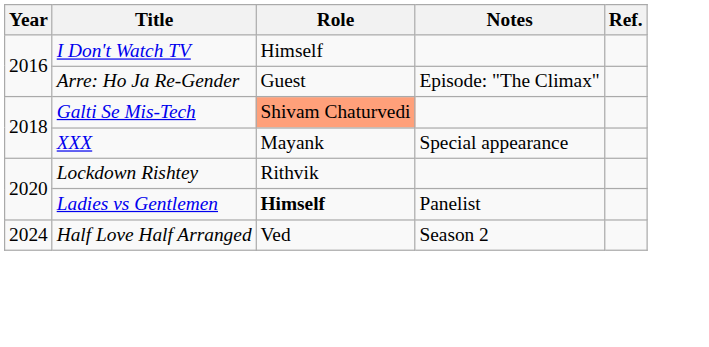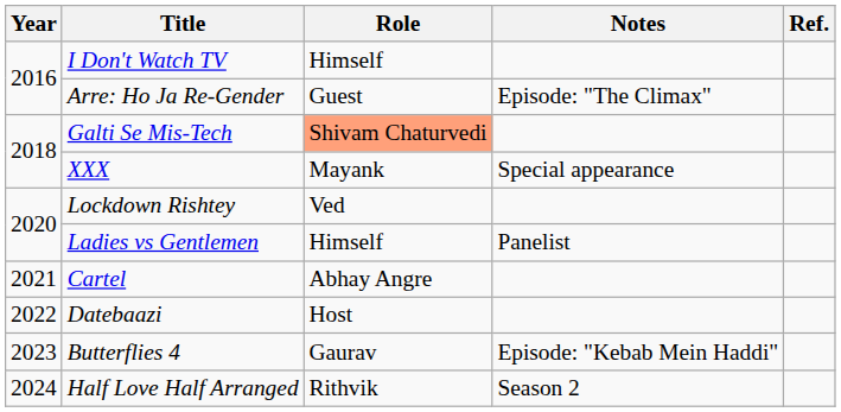 <table class="wikitable sortable">
 <tr>
 <th>Year</th>
 <th>Title</th>
 <th>Role</th>
 <th class="unsortable">Notes</th>
 <th class="unsortable">Ref.</th>
 </tr>
 <tr>
 <td rowspan="2">2016</td>
 <td><em><a href='#'>I Don't Watch TV</a></em></td>
 <td>Himself</td>
 <td></td>
 <td style="text-align:center;"></td>
 </tr>
 <tr>
 <td><em>Arre: Ho Ja Re-Gender</em></td>
 <td>Guest</td>
 <td>Episode: "The Climax"</td>
 <td style="text-align:center;"></td>
 </tr>
 <tr>
 <td rowspan="2">2018</td>
 <td><em><a href='#'>Galti Se Mis-Tech</a></em></td>
 <td style="background: lightsalmon;">Shivam Chaturvedi</td>
 <td></td>
 <td style="text-align:center;"></td>
 </tr>
 <tr>
 <td><em><a href='#'>XXX</a></em></td>
 <td>Mayank</td>
 <td>Special appearance</td>
 <td style="text-align:center;"></td>
 </tr>
 <tr>
 <td rowspan="2">2020</td>
 <td><em>Lockdown Rishtey</em></td>
-<td>Rithvik</td>
+<td>Ved</td>
 <td></td>
 <td style="text-align:center;"></td>
 </tr>
 <tr>
 <td><em><a href='#'>Ladies vs Gentlemen</a></em></td>
-<td><strong>Himself</strong></td>
+<td>Himself</td>
 <td>Panelist</td>
 <td style="text-align:center;"></td>
 </tr>
 <tr>
+<td>2021</td>
+<td><em><a href='#'>Cartel</a></em></td>
+<td>Abhay Angre</td>
+<td></td>
+<td style="text-align:center;"></td>
+</tr>
+<tr>
+<td>2022</td>
+<td><em>Datebaazi</em></td>
+<td>Host</td>
+<td></td>
+<td style="text-align:center;"></td>
+</tr>
+<tr>
+<td>2023</td>
+<td><em>Butterflies 4</em></td>
+<td>Gaurav</td>
+<td>Episode: "Kebab Mein Haddi"</td>
+<td></td>
+</tr>
+<tr>
 <td>2024</td>
 <td><em>Half Love Half Arranged</em></td>
-<td>Ved</td>
+<td>Rithvik</td>
 <td>Season 2</td>
 <td></td>
 </tr>
 </table>
